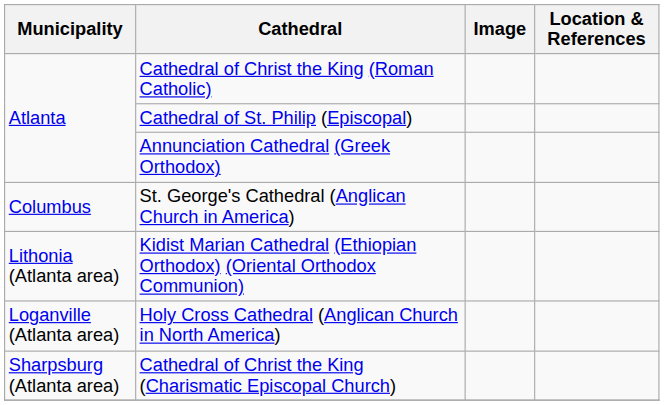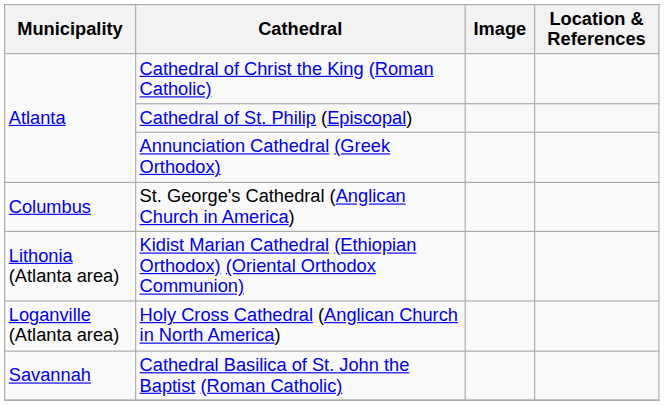 <table width=65% class="wikitable">
 <tr>
 <th width = 10%>Municipality</th>
 <th width = 40%>Cathedral</th>
 <th width = 5%>Image</th>
 <th width = 10%>Location & References</th>
 </tr>
 <tr>
 <td rowspan=3><a href='#'>Atlanta</a></td>
 <td><a href='#'>Cathedral of Christ the King</a> <a href='#'>(Roman Catholic)</a></td>
 <td></td>
 <td><small></small><br></td>
 </tr>
 <tr>
 <td><a href='#'>Cathedral of St. Philip</a> (<a href='#'>Episcopal</a>)</td>
 <td></td>
 <td><small></small><br></td>
 </tr>
 <tr>
 <td><a href='#'>Annunciation Cathedral</a> <a href='#'>(Greek Orthodox)</a></td>
 <td></td>
 <td><small></small><br></td>
 </tr>
 <tr>
 <td><a href='#'>Columbus</a></td>
 <td>St. George's Cathedral (<a href='#'>Anglican Church in America</a>)</td>
 <td></td>
 <td></td>
 </tr>
 <tr>
 <td><a href='#'>Lithonia</a> (Atlanta area)</td>
 <td><a href='#'>Kidist Marian Cathedral</a> <a href='#'>(Ethiopian Orthodox)</a> <a href='#'>(Oriental Orthodox Communion)</a></td>
 <td></td>
 <td><small></small><br></td>
 </tr>
 <tr>
 <td><a href='#'>Loganville</a> (Atlanta area)</td>
 <td><a href='#'>Holy Cross Cathedral</a> (<a href='#'>Anglican Church in North America</a>)</td>
 <td></td>
 <td><small></small><br></td>
 </tr>
 <tr>
-<td><a href='#'>Sharpsburg</a> (Atlanta area)</td>
-<td><a href='#'>Cathedral of Christ the King</a> (<a href='#'>Charismatic Episcopal Church</a>)</td>
+<td><a href='#'>Savannah</a></td>
+<td><a href='#'>Cathedral Basilica of St. John the Baptist</a> <a href='#'>(Roman Catholic)</a></td>
 <td></td>
 <td><small></small><br></td>
 </tr>
 <tr>
 </tr>
 </table>
